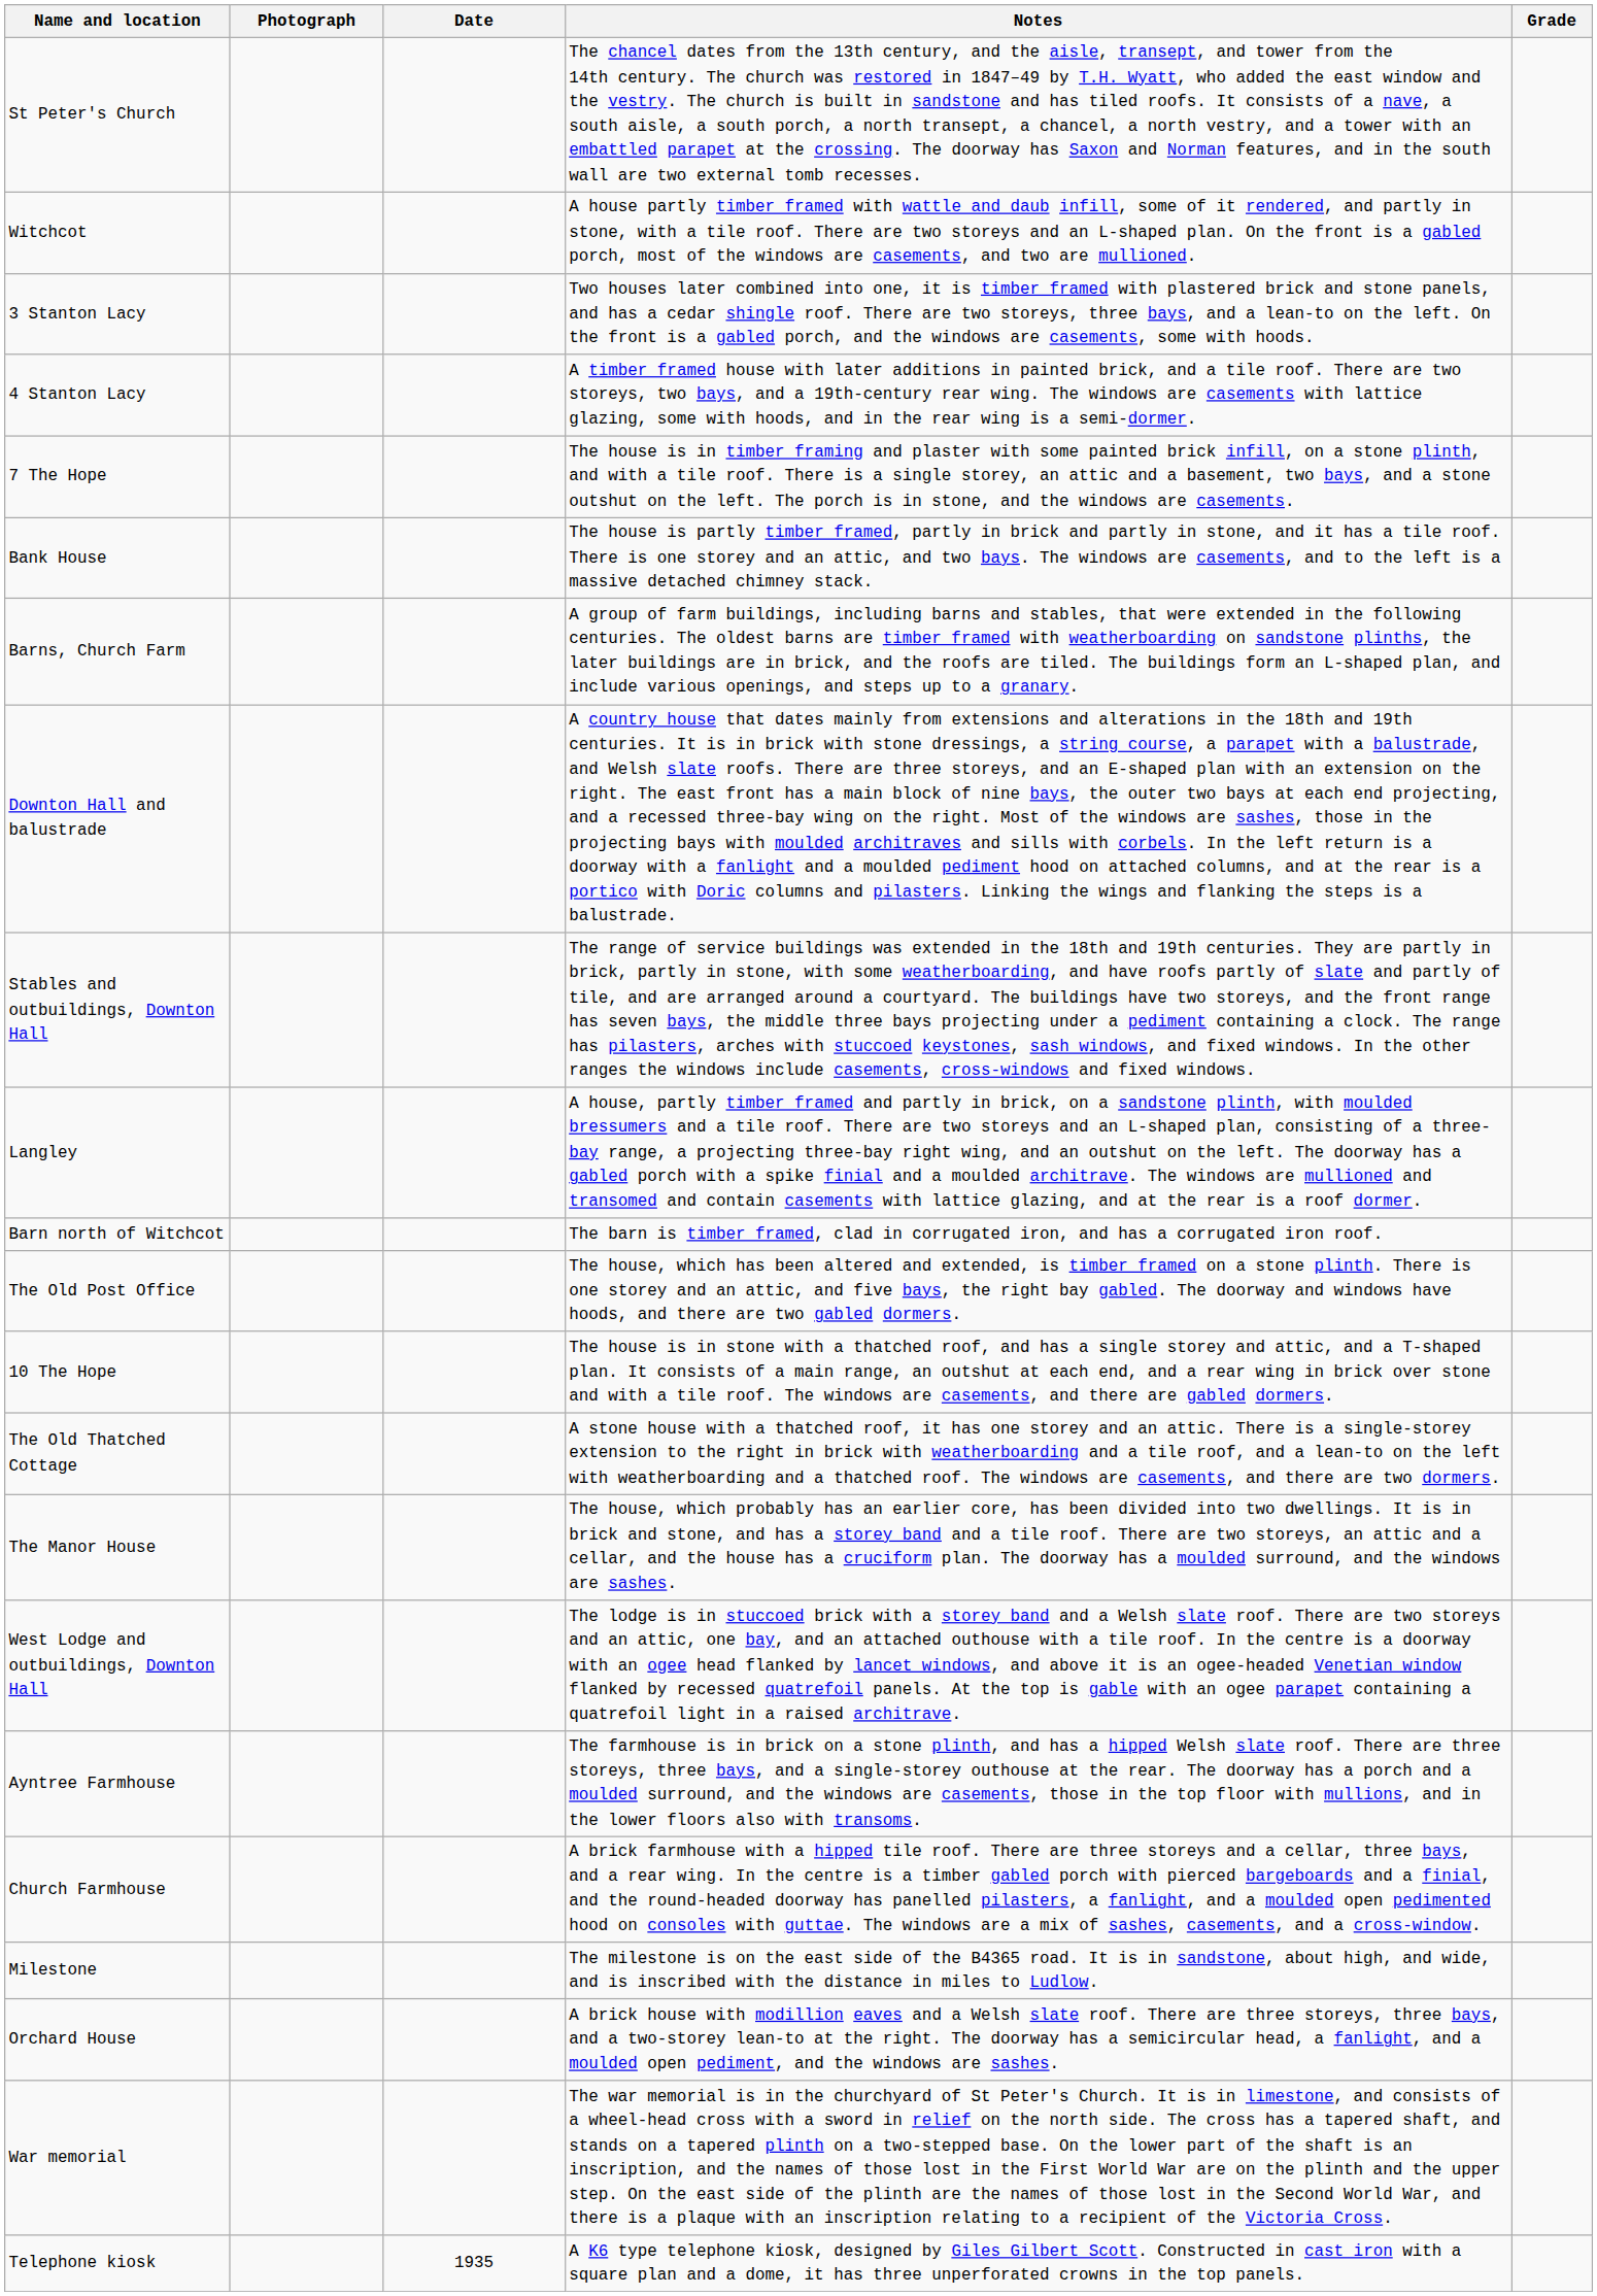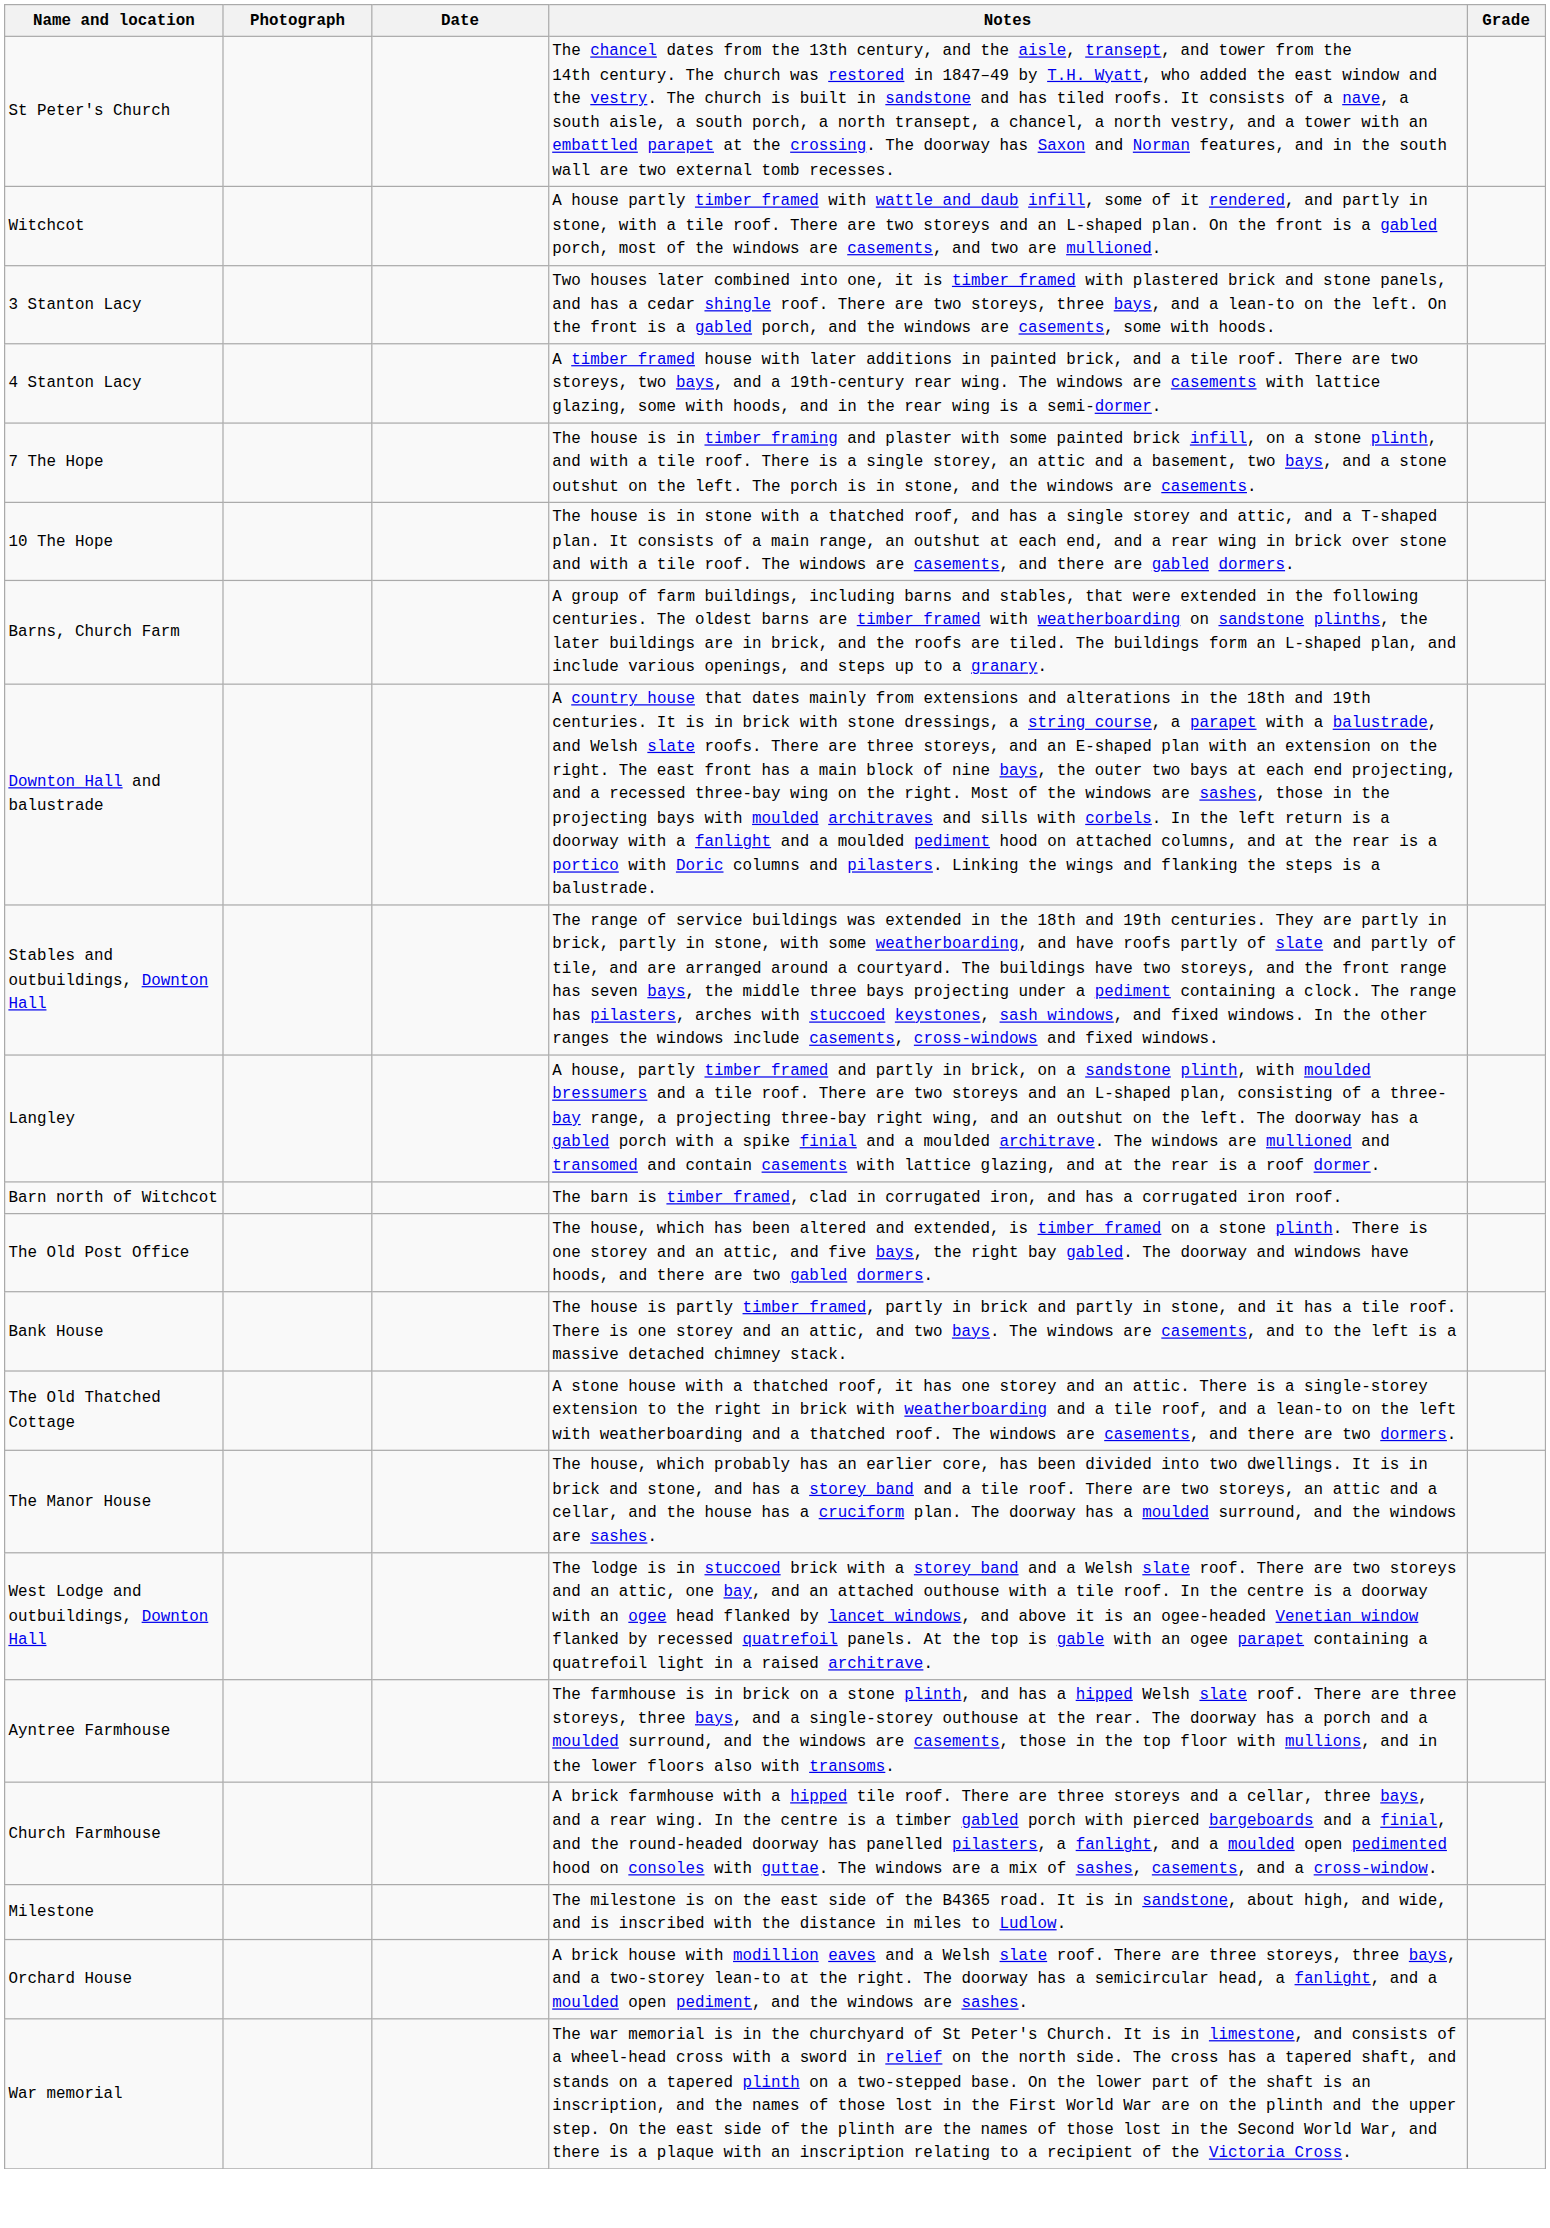 <table class="wikitable sortable plainrowheaders" style="width:100%; border:0; text-align:left; line-height:150%;">
 <tr>
 <th scope="col"  style="width:150px">Name and location</th>
 <th scope="col"  style="width:100px" class="unsortable">Photograph</th>
 <th scope="col"  style="width:120px">Date</th>
 <th scope="col"  style="width:650px" class="unsortable">Notes</th>
 <th scope="col"  style="width:50px">Grade</th>
 </tr>
 <tr>
 <td>St Peter's Church<br><small></small></td>
 <td></td>
 <td align="center"></td>
 <td>The <a href='#'>chancel</a> dates from the 13th century, and the <a href='#'>aisle</a>, <a href='#'>transept</a>, and tower from the 14th century.  The church was <a href='#'>restored</a> in 1847–49 by <a href='#'>T.H. Wyatt</a>, who added the east window and the <a href='#'>vestry</a>.  The church is built in <a href='#'>sandstone</a> and has tiled roofs.  It consists of a <a href='#'>nave</a>, a south aisle, a south porch, a north transept, a chancel, a north vestry, and a tower with an <a href='#'>embattled</a> <a href='#'>parapet</a> at the <a href='#'>crossing</a>.  The doorway has <a href='#'>Saxon</a> and <a href='#'>Norman</a> features, and in the south wall are two external tomb recesses.</td>
 <td align="center" ></td>
 </tr>
 <tr>
 <td>Witchcot<br><small></small></td>
 <td></td>
 <td align="center"></td>
 <td>A house partly <a href='#'>timber framed</a> with <a href='#'>wattle and daub</a> <a href='#'>infill</a>, some of it <a href='#'>rendered</a>, and partly in stone, with a tile roof.  There are two storeys and an L-shaped plan.  On the front is a <a href='#'>gabled</a> porch, most of the windows are <a href='#'>casements</a>, and two are <a href='#'>mullioned</a>.</td>
 <td align="center" ></td>
 </tr>
 <tr>
 <td>3 Stanton Lacy<br><small></small></td>
 <td></td>
 <td align="center"></td>
 <td>Two houses later combined into one, it is <a href='#'>timber framed</a> with plastered brick and stone panels, and has a cedar <a href='#'>shingle</a> roof.  There are two storeys, three <a href='#'>bays</a>, and a lean-to on the left.  On the front is a <a href='#'>gabled</a> porch, and the windows are <a href='#'>casements</a>, some with hoods.</td>
 <td align="center" ></td>
 </tr>
 <tr>
 <td>4 Stanton Lacy<br><small></small></td>
 <td></td>
 <td align="center"></td>
 <td>A <a href='#'>timber framed</a> house with later additions in painted brick, and a tile roof.  There are two storeys, two <a href='#'>bays</a>, and a 19th-century rear wing.  The windows are <a href='#'>casements</a> with lattice glazing, some with hoods, and in the rear wing is a semi-<a href='#'>dormer</a>.</td>
 <td align="center" ></td>
 </tr>
 <tr>
 <td>7 The Hope<br><small></small></td>
 <td></td>
 <td align="center"></td>
 <td>The house is in <a href='#'>timber framing</a> and plaster with some painted brick <a href='#'>infill</a>, on a stone <a href='#'>plinth</a>, and with a tile roof.  There is a single storey, an attic and a basement, two <a href='#'>bays</a>, and a stone outshut on the left.  The porch is in stone, and the windows are <a href='#'>casements</a>.</td>
 <td align="center" ></td>
 </tr>
 <tr>
-<td>Bank House<br><small></small></td>
+<td>10 The Hope<br><small></small></td>
 <td></td>
 <td align="center"></td>
-<td>The house is partly <a href='#'>timber framed</a>, partly in brick and partly in stone, and it has a tile roof.  There is one storey and an attic, and two <a href='#'>bays</a>.  The windows are <a href='#'>casements</a>, and to the left is a massive detached chimney stack.</td>
+<td>The house is in stone with a thatched roof, and has a single storey and attic, and a T-shaped plan.  It consists of a main range, an outshut at each end, and a rear wing in brick over stone and with a tile roof.  The windows are <a href='#'>casements</a>, and there are <a href='#'>gabled</a> <a href='#'>dormers</a>.</td>
 <td align="center" ></td>
 </tr>
 <tr>
 <td>Barns, Church Farm<br><small></small></td>
 <td></td>
 <td align="center"></td>
 <td>A group of farm buildings, including barns and stables, that were extended in the following centuries.  The oldest barns are <a href='#'>timber framed</a> with <a href='#'>weatherboarding</a> on <a href='#'>sandstone</a> <a href='#'>plinths</a>, the later buildings are in brick, and the roofs are tiled.  The buildings form an L-shaped plan, and include various openings, and steps up to a <a href='#'>granary</a>.</td>
 <td align="center" ></td>
 </tr>
 <tr>
 <td><a href='#'>Downton Hall</a> and balustrade<br><small></small></td>
 <td></td>
 <td align="center"></td>
 <td>A <a href='#'>country house</a> that dates mainly from extensions and alterations in the 18th and 19th centuries.  It is in brick with stone dressings, a <a href='#'>string course</a>, a <a href='#'>parapet</a> with a <a href='#'>balustrade</a>, and Welsh <a href='#'>slate</a> roofs.  There are three storeys, and an E-shaped plan with an extension on the right.  The east front has a main block of nine <a href='#'>bays</a>, the outer two bays at each end projecting, and a recessed three-bay wing on the right.  Most of the windows are <a href='#'>sashes</a>, those in the projecting bays with <a href='#'>moulded</a> <a href='#'>architraves</a> and sills with <a href='#'>corbels</a>.  In the left return is a doorway with a <a href='#'>fanlight</a> and a moulded <a href='#'>pediment</a> hood on attached columns, and at the rear is a <a href='#'>portico</a> with <a href='#'>Doric</a> columns and <a href='#'>pilasters</a>.  Linking the wings and flanking the steps is a balustrade.</td>
 <td align="center" ></td>
 </tr>
 <tr>
 <td>Stables and outbuildings, <a href='#'>Downton Hall</a><br><small></small></td>
 <td></td>
 <td align="center"></td>
 <td>The range of service buildings was extended in the 18th and 19th centuries.  They are partly in brick, partly in stone, with some <a href='#'>weatherboarding</a>, and have roofs partly of <a href='#'>slate</a> and partly of tile, and are arranged around a courtyard.  The buildings have two storeys, and the front range has seven <a href='#'>bays</a>, the middle three bays projecting under a <a href='#'>pediment</a> containing a clock.  The range has <a href='#'>pilasters</a>, arches with <a href='#'>stuccoed</a> <a href='#'>keystones</a>, <a href='#'>sash windows</a>, and fixed windows.  In the other ranges the windows include <a href='#'>casements</a>, <a href='#'>cross-windows</a> and fixed windows.</td>
 <td align="center" ></td>
 </tr>
 <tr>
 <td>Langley<br><small></small></td>
 <td></td>
 <td align="center"></td>
 <td>A house, partly <a href='#'>timber framed</a> and partly in brick, on a <a href='#'>sandstone</a> <a href='#'>plinth</a>, with <a href='#'>moulded</a> <a href='#'>bressumers</a> and a tile roof.  There are two storeys and an L-shaped plan, consisting of a three-<a href='#'>bay</a> range, a projecting three-bay right wing, and an outshut on the left.  The doorway has a <a href='#'>gabled</a> porch with a spike <a href='#'>finial</a> and a moulded <a href='#'>architrave</a>.  The windows are <a href='#'>mullioned</a> and <a href='#'>transomed</a> and contain <a href='#'>casements</a> with lattice glazing, and at the rear is a roof <a href='#'>dormer</a>.</td>
 <td align="center" ></td>
 </tr>
 <tr>
 <td>Barn north of Witchcot<br><small></small></td>
 <td></td>
 <td align="center"></td>
 <td>The barn is <a href='#'>timber framed</a>, clad in corrugated iron, and has a corrugated iron roof.</td>
 <td align="center" ></td>
 </tr>
 <tr>
 <td>The Old Post Office<br><small></small></td>
 <td></td>
 <td align="center"></td>
 <td>The house, which has been altered and extended, is <a href='#'>timber framed</a> on a stone <a href='#'>plinth</a>.  There is one storey and an attic, and five <a href='#'>bays</a>, the right bay <a href='#'>gabled</a>.  The doorway and windows have hoods, and there are two <a href='#'>gabled</a> <a href='#'>dormers</a>.</td>
 <td align="center" ></td>
 </tr>
 <tr>
-<td>10 The Hope<br><small></small></td>
+<td>Bank House<br><small></small></td>
 <td></td>
 <td align="center"></td>
-<td>The house is in stone with a thatched roof, and has a single storey and attic, and a T-shaped plan.  It consists of a main range, an outshut at each end, and a rear wing in brick over stone and with a tile roof.  The windows are <a href='#'>casements</a>, and there are <a href='#'>gabled</a> <a href='#'>dormers</a>.</td>
+<td>The house is partly <a href='#'>timber framed</a>, partly in brick and partly in stone, and it has a tile roof.  There is one storey and an attic, and two <a href='#'>bays</a>.  The windows are <a href='#'>casements</a>, and to the left is a massive detached chimney stack.</td>
 <td align="center" ></td>
 </tr>
 <tr>
 <td>The Old Thatched Cottage<br><small></small></td>
 <td></td>
 <td align="center"></td>
 <td>A stone house with a thatched roof, it has one storey and an attic.  There is a single-storey extension to the right in brick with <a href='#'>weatherboarding</a> and a tile roof, and a lean-to on the left with weatherboarding and a thatched roof.  The windows are <a href='#'>casements</a>, and there are two <a href='#'>dormers</a>.</td>
 <td align="center" ></td>
 </tr>
 <tr>
 <td>The Manor House<br><small></small></td>
 <td></td>
 <td align="center"></td>
 <td>The house, which probably has an earlier core, has been divided into two dwellings.  It is in brick and stone, and has a <a href='#'>storey band</a> and a tile roof.  There are two storeys, an attic and a cellar, and the house has a <a href='#'>cruciform</a> plan.  The doorway has a <a href='#'>moulded</a> surround, and the windows are <a href='#'>sashes</a>.</td>
 <td align="center" ></td>
 </tr>
 <tr>
 <td>West Lodge and outbuildings, <a href='#'>Downton Hall</a><br><small></small></td>
 <td></td>
 <td align="center"></td>
 <td>The lodge is in <a href='#'>stuccoed</a> brick with a <a href='#'>storey band</a> and a Welsh <a href='#'>slate</a> roof.  There are two storeys and an attic, one <a href='#'>bay</a>, and an attached outhouse with a tile roof.  In the centre is a doorway with an <a href='#'>ogee</a> head flanked by <a href='#'>lancet windows</a>, and above it is an ogee-headed <a href='#'>Venetian window</a> flanked by recessed <a href='#'>quatrefoil</a> panels.  At the top is <a href='#'>gable</a> with an ogee <a href='#'>parapet</a> containing a quatrefoil light in a raised <a href='#'>architrave</a>.</td>
 <td align="center" ></td>
 </tr>
 <tr>
 <td>Ayntree Farmhouse<br><small></small></td>
 <td></td>
 <td align="center"></td>
 <td>The farmhouse is in brick on a stone <a href='#'>plinth</a>, and has a <a href='#'>hipped</a> Welsh <a href='#'>slate</a> roof.  There are three storeys, three <a href='#'>bays</a>, and a single-storey outhouse at the rear. The doorway has a porch and a <a href='#'>moulded</a> surround, and the windows are <a href='#'>casements</a>, those in the top floor with <a href='#'>mullions</a>, and in the lower floors also with <a href='#'>transoms</a>.</td>
 <td align="center" ></td>
 </tr>
 <tr>
 <td>Church Farmhouse<br><small></small></td>
 <td></td>
 <td align="center"></td>
 <td>A brick farmhouse with a <a href='#'>hipped</a> tile roof.  There are three storeys and a cellar, three <a href='#'>bays</a>, and a rear wing.  In the centre is a timber <a href='#'>gabled</a> porch with pierced <a href='#'>bargeboards</a> and a <a href='#'>finial</a>, and the round-headed doorway has panelled <a href='#'>pilasters</a>, a <a href='#'>fanlight</a>, and a <a href='#'>moulded</a> open <a href='#'>pedimented</a> hood on <a href='#'>consoles</a> with <a href='#'>guttae</a>.  The windows are a mix of <a href='#'>sashes</a>, <a href='#'>casements</a>, and a <a href='#'>cross-window</a>.</td>
 <td align="center" ></td>
 </tr>
 <tr>
 <td>Milestone<br><small></small></td>
 <td></td>
 <td align="center"></td>
 <td>The milestone is on the east side of the B4365 road.  It is in <a href='#'>sandstone</a>, about  high, and  wide, and is inscribed with the distance in miles to <a href='#'>Ludlow</a>.</td>
 <td align="center" ></td>
 </tr>
 <tr>
 <td>Orchard House<br><small></small></td>
 <td></td>
 <td align="center"></td>
 <td>A brick house with <a href='#'>modillion</a> <a href='#'>eaves</a> and a Welsh <a href='#'>slate</a> roof.  There are three storeys, three <a href='#'>bays</a>, and a two-storey lean-to at the right.  The doorway has a semicircular head, a <a href='#'>fanlight</a>, and a <a href='#'>moulded</a> open <a href='#'>pediment</a>, and the windows are <a href='#'>sashes</a>.</td>
 <td align="center" ></td>
 </tr>
 <tr>
 <td>War memorial<br><small></small></td>
 <td></td>
 <td align="center"></td>
 <td>The war memorial is in the churchyard of St Peter's Church.  It is in <a href='#'>limestone</a>, and consists of a wheel-head cross with a sword in <a href='#'>relief</a> on the north side.  The cross has a tapered shaft, and stands on a tapered <a href='#'>plinth</a> on a two-stepped base.  On the lower part of the shaft is an inscription, and the names of those lost in the First World War are on the plinth and the upper step.  On the east side of the plinth are the names of those lost in the Second World War, and there is a plaque with an inscription relating to a recipient of the <a href='#'>Victoria Cross</a>.</td>
 <td align="center" ></td>
 </tr>
 <tr>
-<td>Telephone kiosk<br><small></small></td>
-<td></td>
-<td align="center">1935</td>
-<td>A <a href='#'>K6</a> type telephone kiosk, designed by <a href='#'>Giles Gilbert Scott</a>.  Constructed in <a href='#'>cast iron</a> with a square plan and a dome, it has three unperforated crowns in the top panels.</td>
-<td align="center" ></td>
-</tr>
-<tr>
 </tr>
 </table>
